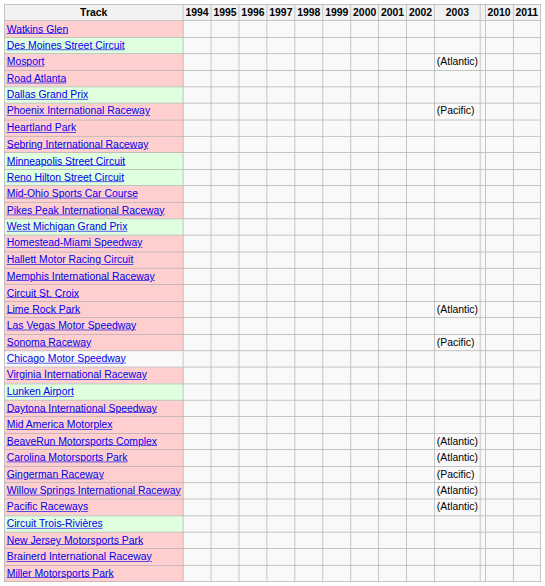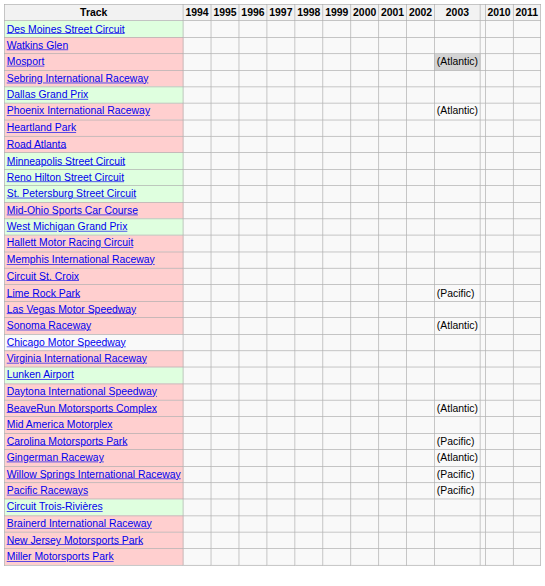 <table class="wikitable sortable">
 <tr>
 <th>Track</th>
 <th>1994</th>
 <th>1995</th>
 <th>1996</th>
 <th>1997</th>
 <th>1998</th>
 <th>1999</th>
 <th>2000</th>
 <th>2001</th>
 <th>2002</th>
 <th>2003</th>
 <th></th>
 <th>2010</th>
 <th>2011</th>
 </tr>
 <tr>
-<td style="background:#FFCFCF;"> <a href='#'>Watkins Glen</a></td>
+<td style="background:#DFFFDF;"> <a href='#'>Des Moines Street Circuit</a></td>
 <td></td>
 <td></td>
 <td></td>
 <td></td>
 <td></td>
 <td></td>
 <td></td>
 <td></td>
 <td></td>
 <td></td>
 <td></td>
 <td></td>
 <td></td>
 </tr>
 <tr>
-<td style="background:#DFFFDF;"> <a href='#'>Des Moines Street Circuit</a></td>
+<td style="background:#FFCFCF;"> <a href='#'>Watkins Glen</a></td>
 <td></td>
 <td></td>
 <td></td>
 <td></td>
 <td></td>
 <td></td>
 <td></td>
 <td></td>
 <td></td>
 <td></td>
 <td></td>
 <td></td>
 <td></td>
 </tr>
 <tr>
 <td style="background:#FFCFCF;"> <a href='#'>Mosport</a></td>
 <td></td>
 <td></td>
 <td></td>
 <td></td>
 <td></td>
 <td></td>
 <td></td>
 <td></td>
 <td></td>
-<td> (Atlantic)</td>
+<td style="background: lightgrey;"> (Atlantic)</td>
 <td></td>
 <td></td>
 <td></td>
 </tr>
 <tr>
-<td style="background:#FFCFCF;"> <a href='#'>Road Atlanta</a></td>
+<td style="background:#FFCFCF;"> <a href='#'>Sebring International Raceway</a></td>
 <td></td>
 <td></td>
 <td></td>
 <td></td>
 <td></td>
 <td></td>
 <td></td>
 <td></td>
 <td></td>
 <td></td>
 <td></td>
 <td></td>
 <td></td>
 </tr>
 <tr>
 <td style="background:#DFFFDF;"> <a href='#'>Dallas Grand Prix</a></td>
 <td></td>
 <td></td>
 <td></td>
 <td></td>
 <td></td>
 <td></td>
 <td></td>
 <td></td>
 <td></td>
 <td></td>
 <td></td>
 <td></td>
 <td></td>
 </tr>
 <tr>
 <td style="background:#FFCFCF;"> <a href='#'>Phoenix International Raceway</a></td>
 <td></td>
 <td></td>
 <td></td>
 <td></td>
 <td></td>
 <td></td>
 <td></td>
 <td></td>
 <td></td>
-<td> (Pacific)</td>
+<td> (Atlantic)</td>
 <td></td>
 <td></td>
 <td></td>
 </tr>
 <tr>
 <td style="background:#FFCFCF;"> <a href='#'>Heartland Park</a></td>
 <td></td>
 <td></td>
 <td></td>
 <td></td>
 <td></td>
 <td></td>
 <td></td>
 <td></td>
 <td></td>
 <td></td>
 <td></td>
 <td></td>
 <td></td>
 </tr>
 <tr>
-<td style="background:#FFCFCF;"> <a href='#'>Sebring International Raceway</a></td>
+<td style="background:#FFCFCF;"> <a href='#'>Road Atlanta</a></td>
 <td></td>
 <td></td>
 <td></td>
 <td></td>
 <td></td>
 <td></td>
 <td></td>
 <td></td>
 <td></td>
 <td></td>
 <td></td>
 <td></td>
 <td></td>
 </tr>
 <tr>
 <td style="background:#DFFFDF;"> <a href='#'>Minneapolis Street Circuit</a></td>
 <td></td>
 <td></td>
 <td></td>
 <td></td>
 <td></td>
 <td></td>
 <td></td>
 <td></td>
 <td></td>
 <td></td>
 <td></td>
 <td></td>
 <td></td>
 </tr>
 <tr>
 <td style="background:#DFFFDF;"> <a href='#'>Reno Hilton Street Circuit</a></td>
 <td></td>
 <td></td>
 <td></td>
 <td></td>
 <td></td>
 <td></td>
 <td></td>
 <td></td>
 <td></td>
 <td></td>
 <td></td>
 <td></td>
 <td></td>
 </tr>
 <tr>
+<td style="background:#DFFFDF;"> <a href='#'>St. Petersburg Street Circuit</a></td>
+<td></td>
+<td></td>
+<td></td>
+<td></td>
+<td></td>
+<td></td>
+<td></td>
+<td></td>
+<td></td>
+<td></td>
+<td></td>
+<td></td>
+<td></td>
+</tr>
+<tr>
 <td style="background:#FFCFCF;"> <a href='#'>Mid-Ohio Sports Car Course</a></td>
 <td></td>
 <td></td>
 <td></td>
 <td></td>
 <td></td>
 <td></td>
 <td></td>
 <td></td>
 <td></td>
 <td></td>
 <td></td>
 <td></td>
 <td></td>
 </tr>
 <tr>
-<td style="background:#FFCFCF;"> <a href='#'>Pikes Peak International Raceway</a></td>
-<td></td>
-<td></td>
-<td></td>
-<td></td>
-<td></td>
-<td></td>
-<td></td>
-<td></td>
-<td></td>
-<td></td>
-<td></td>
-<td></td>
-<td></td>
-</tr>
-<tr>
 <td style="background:#DFFFDF;"> <a href='#'>West Michigan Grand Prix</a></td>
-<td></td>
-<td></td>
-<td></td>
-<td></td>
-<td></td>
-<td></td>
-<td></td>
-<td></td>
-<td></td>
-<td></td>
-<td></td>
-<td></td>
-<td></td>
-</tr>
-<tr>
-<td style="background:#FFCFCF;"> <a href='#'>Homestead-Miami Speedway</a></td>
 <td></td>
 <td></td>
 <td></td>
 <td></td>
 <td></td>
 <td></td>
 <td></td>
 <td></td>
 <td></td>
 <td></td>
 <td></td>
 <td></td>
 <td></td>
 </tr>
 <tr>
 <td style="background:#FFCFCF;"> <a href='#'>Hallett Motor Racing Circuit</a></td>
 <td></td>
 <td></td>
 <td></td>
 <td></td>
 <td></td>
 <td></td>
 <td></td>
 <td></td>
 <td></td>
 <td></td>
 <td></td>
 <td></td>
 <td></td>
 </tr>
 <tr>
 <td style="background:#FFCFCF;"> <a href='#'>Memphis International Raceway</a></td>
 <td></td>
 <td></td>
 <td></td>
 <td></td>
 <td></td>
 <td></td>
 <td></td>
 <td></td>
 <td></td>
 <td></td>
 <td></td>
 <td></td>
 <td></td>
 </tr>
 <tr>
 <td style="background:#FFCFCF;"> <a href='#'>Circuit St. Croix</a></td>
 <td></td>
 <td></td>
 <td></td>
 <td></td>
 <td></td>
 <td></td>
 <td></td>
 <td></td>
 <td></td>
 <td></td>
 <td></td>
 <td></td>
 <td></td>
 </tr>
 <tr>
 <td style="background:#FFCFCF;"> <a href='#'>Lime Rock Park</a></td>
 <td></td>
 <td></td>
 <td></td>
 <td></td>
 <td></td>
 <td></td>
 <td></td>
 <td></td>
 <td></td>
-<td> (Atlantic)</td>
+<td> (Pacific)</td>
 <td></td>
 <td></td>
 <td></td>
 </tr>
 <tr>
 <td style="background:#FFCFCF;"> <a href='#'>Las Vegas Motor Speedway</a></td>
 <td></td>
 <td></td>
 <td></td>
 <td></td>
 <td></td>
 <td></td>
 <td></td>
 <td></td>
 <td></td>
 <td></td>
 <td></td>
 <td></td>
 <td></td>
 </tr>
 <tr>
 <td style="background:#FFCFCF;"> <a href='#'>Sonoma Raceway</a></td>
 <td></td>
 <td></td>
 <td></td>
 <td></td>
 <td></td>
 <td></td>
 <td></td>
 <td></td>
 <td></td>
-<td> (Pacific)</td>
+<td> (Atlantic)</td>
 <td></td>
 <td></td>
 <td></td>
 </tr>
 <tr>
 <td> <a href='#'>Chicago Motor Speedway</a></td>
 <td></td>
 <td></td>
 <td></td>
 <td></td>
 <td></td>
 <td></td>
 <td></td>
 <td></td>
 <td></td>
 <td></td>
 <td></td>
 <td></td>
 <td></td>
 </tr>
 <tr>
 <td style="background:#FFCFCF;"> <a href='#'>Virginia International Raceway</a></td>
 <td></td>
 <td></td>
 <td></td>
 <td></td>
 <td></td>
 <td></td>
 <td></td>
 <td></td>
 <td></td>
 <td></td>
 <td></td>
 <td></td>
 <td></td>
 </tr>
 <tr>
 <td style="background:#DFFFDF;"> <a href='#'>Lunken Airport</a></td>
 <td></td>
 <td></td>
 <td></td>
 <td></td>
 <td></td>
 <td></td>
 <td></td>
 <td></td>
 <td></td>
 <td></td>
 <td></td>
 <td></td>
 <td></td>
 </tr>
 <tr>
 <td style="background:#FFCFCF;"> <a href='#'>Daytona International Speedway</a></td>
 <td></td>
 <td></td>
 <td></td>
 <td></td>
 <td></td>
 <td></td>
 <td></td>
 <td></td>
 <td></td>
 <td></td>
 <td></td>
 <td></td>
 <td></td>
 </tr>
 <tr>
+<td style="background:#FFCFCF;"> <a href='#'>BeaveRun Motorsports Complex</a></td>
+<td></td>
+<td></td>
+<td></td>
+<td></td>
+<td></td>
+<td></td>
+<td></td>
+<td></td>
+<td></td>
+<td> (Atlantic)</td>
+<td></td>
+<td></td>
+<td></td>
+</tr>
+<tr>
 <td style="background:#FFCFCF;"> <a href='#'>Mid America Motorplex</a></td>
 <td></td>
 <td></td>
 <td></td>
 <td></td>
 <td></td>
 <td></td>
 <td></td>
 <td></td>
 <td></td>
 <td></td>
 <td></td>
 <td></td>
 <td></td>
 </tr>
 <tr>
-<td style="background:#FFCFCF;"> <a href='#'>BeaveRun Motorsports Complex</a></td>
+<td style="background:#FFCFCF;"> <a href='#'>Carolina Motorsports Park</a></td>
+<td></td>
+<td></td>
+<td></td>
+<td></td>
+<td></td>
+<td></td>
+<td></td>
+<td></td>
+<td></td>
+<td> (Pacific)</td>
+<td></td>
+<td></td>
+<td></td>
+</tr>
+<tr>
+<td style="background:#FFCFCF;"> <a href='#'>Gingerman Raceway</a></td>
 <td></td>
 <td></td>
 <td></td>
 <td></td>
 <td></td>
 <td></td>
 <td></td>
 <td></td>
 <td></td>
 <td> (Atlantic)</td>
 <td></td>
 <td></td>
 <td></td>
 </tr>
 <tr>
-<td style="background:#FFCFCF;"> <a href='#'>Carolina Motorsports Park</a></td>
-<td></td>
-<td></td>
-<td></td>
-<td></td>
-<td></td>
-<td></td>
-<td></td>
-<td></td>
-<td></td>
-<td> (Atlantic)</td>
-<td></td>
-<td></td>
-<td></td>
-</tr>
-<tr>
-<td style="background:#FFCFCF;"> <a href='#'>Gingerman Raceway</a></td>
+<td style="background:#FFCFCF;"> <a href='#'>Willow Springs International Raceway</a></td>
 <td></td>
 <td></td>
 <td></td>
 <td></td>
 <td></td>
 <td></td>
 <td></td>
 <td></td>
 <td></td>
 <td> (Pacific)</td>
 <td></td>
 <td></td>
 <td></td>
 </tr>
 <tr>
-<td style="background:#FFCFCF;"> <a href='#'>Willow Springs International Raceway</a></td>
-<td></td>
-<td></td>
-<td></td>
-<td></td>
-<td></td>
-<td></td>
-<td></td>
-<td></td>
-<td></td>
-<td> (Atlantic)</td>
-<td></td>
-<td></td>
-<td></td>
-</tr>
-<tr>
 <td style="background:#FFCFCF;"> <a href='#'>Pacific Raceways</a></td>
 <td></td>
 <td></td>
 <td></td>
 <td></td>
 <td></td>
 <td></td>
 <td></td>
 <td></td>
 <td></td>
-<td> (Atlantic)</td>
+<td> (Pacific)</td>
 <td></td>
 <td></td>
 <td></td>
 </tr>
 <tr>
 <td style="background:#DFFFDF;"> <a href='#'>Circuit Trois-Rivières</a></td>
+<td></td>
+<td></td>
+<td></td>
+<td></td>
+<td></td>
+<td></td>
+<td></td>
+<td></td>
+<td></td>
+<td></td>
+<td></td>
+<td></td>
+<td></td>
+</tr>
+<tr>
+<td style="background:#FFCFCF;"> <a href='#'>Brainerd International Raceway</a></td>
 <td></td>
 <td></td>
 <td></td>
 <td></td>
 <td></td>
 <td></td>
 <td></td>
 <td></td>
 <td></td>
 <td></td>
 <td></td>
 <td></td>
 <td></td>
 </tr>
 <tr>
 <td style="background:#FFCFCF;"> <a href='#'>New Jersey Motorsports Park</a></td>
 <td></td>
 <td></td>
 <td></td>
 <td></td>
 <td></td>
 <td></td>
 <td></td>
 <td></td>
 <td></td>
 <td></td>
 <td></td>
 <td></td>
 <td></td>
 </tr>
 <tr>
-<td style="background:#FFCFCF;"> <a href='#'>Brainerd International Raceway</a></td>
-<td></td>
-<td></td>
-<td></td>
-<td></td>
-<td></td>
-<td></td>
-<td></td>
-<td></td>
-<td></td>
-<td></td>
-<td></td>
-<td></td>
-<td></td>
-</tr>
-<tr>
 <td style="background:#FFCFCF;"> <a href='#'>Miller Motorsports Park</a></td>
 <td></td>
 <td></td>
 <td></td>
 <td></td>
 <td></td>
 <td></td>
 <td></td>
 <td></td>
 <td></td>
 <td></td>
 <td></td>
 <td></td>
 <td></td>
 </tr>
 </table>
